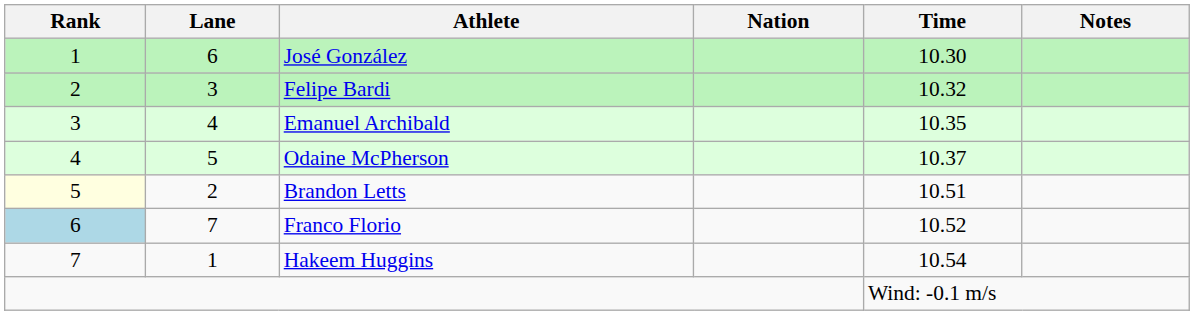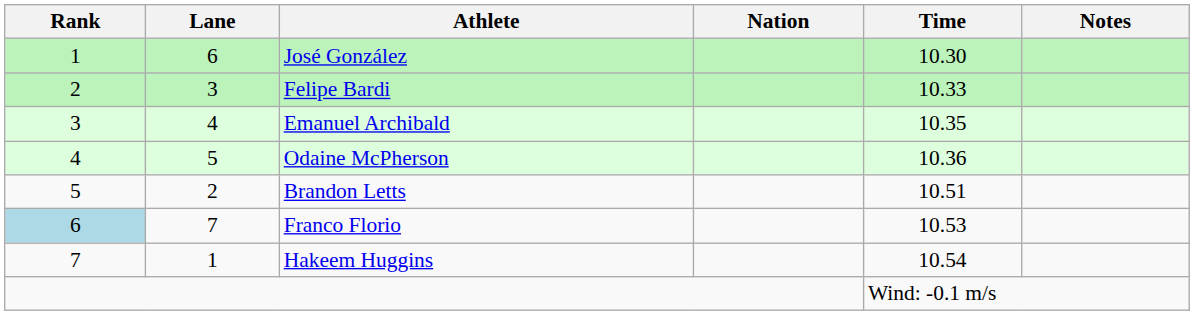 <table class="wikitable sortable" style="text-align:center;width: 70%;">
 <tr>
 <th scope="col">Rank</th>
 <th scope="col">Lane</th>
 <th scope="col">Athlete</th>
 <th scope="col">Nation</th>
 <th scope="col">Time</th>
 <th scope="col">Notes</th>
 </tr>
 <tr bgcolor="#bbf3bb">
 <td>1</td>
 <td>6</td>
 <td align=left><a href='#'>José González</a></td>
 <td align=left></td>
 <td>10.30</td>
 <td></td>
 </tr>
 <tr bgcolor="#bbf3bb">
 <td>2</td>
 <td>3</td>
 <td align=left><a href='#'>Felipe Bardi</a></td>
 <td align=left></td>
-<td>10.32</td>
+<td>10.33</td>
 <td></td>
 </tr>
 <tr bgcolor=ddffdd>
 <td>3</td>
 <td>4</td>
 <td align=left><a href='#'>Emanuel Archibald</a></td>
 <td align=left></td>
 <td>10.35</td>
 <td></td>
 </tr>
 <tr bgcolor=ddffdd>
 <td>4</td>
 <td>5</td>
 <td align=left><a href='#'>Odaine McPherson</a></td>
 <td align=left></td>
-<td>10.37</td>
+<td>10.36</td>
 <td></td>
 </tr>
 <tr>
-<td style="background: lightyellow;">5</td>
+<td>5</td>
 <td>2</td>
 <td align=left><a href='#'>Brandon Letts</a></td>
 <td align=left></td>
 <td>10.51</td>
 <td></td>
 </tr>
 <tr>
 <td style="background: lightblue;">6</td>
 <td>7</td>
 <td align=left><a href='#'>Franco Florio</a></td>
 <td align=left></td>
-<td>10.52</td>
+<td>10.53</td>
 <td></td>
 </tr>
 <tr>
 <td>7</td>
 <td>1</td>
 <td align=left><a href='#'>Hakeem Huggins</a></td>
 <td align=left></td>
 <td>10.54</td>
 <td></td>
 </tr>
 <tr class="sortbottom">
 <td colspan="4"></td>
 <td colspan="2" style="text-align:left;">Wind: -0.1 m/s</td>
 </tr>
 </table>
